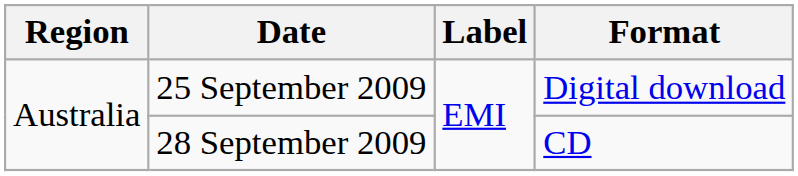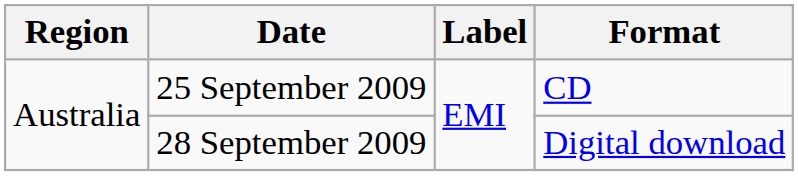 <table class="wikitable">
 <tr>
 <th>Region</th>
 <th>Date</th>
 <th>Label</th>
 <th>Format</th>
 </tr>
 <tr>
 <td rowspan="2">Australia</td>
 <td>25 September 2009</td>
 <td rowspan="2"><a href='#'>EMI</a></td>
-<td><a href='#'>Digital download</a></td>
+<td><a href='#'>CD</a></td>
 </tr>
 <tr>
 <td>28 September 2009</td>
-<td><a href='#'>CD</a></td>
+<td><a href='#'>Digital download</a></td>
 </tr>
 </table>
